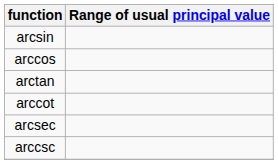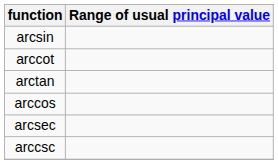 <table class="wikitable" style="text-align:center">
 <tr>
 <th>function</th>
 <th>Range of usual <a href='#'>principal value</a></th>
 </tr>
 <tr>
 <td>arcsin</td>
 <td></td>
 </tr>
 <tr>
-<td>arccos</td>
+<td>arccot</td>
 <td></td>
 </tr>
 <tr>
 <td>arctan</td>
 <td></td>
 </tr>
 <tr>
-<td>arccot</td>
+<td>arccos</td>
 <td></td>
 </tr>
 <tr>
 <td>arcsec</td>
 <td></td>
 </tr>
 <tr>
 <td>arccsc</td>
 <td></td>
 </tr>
 <tr>
 </tr>
 </table>
